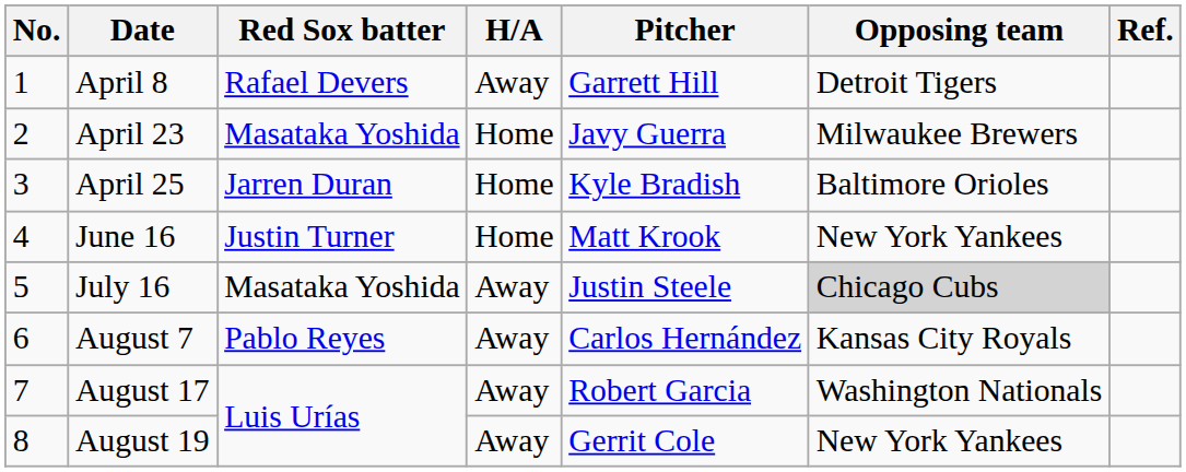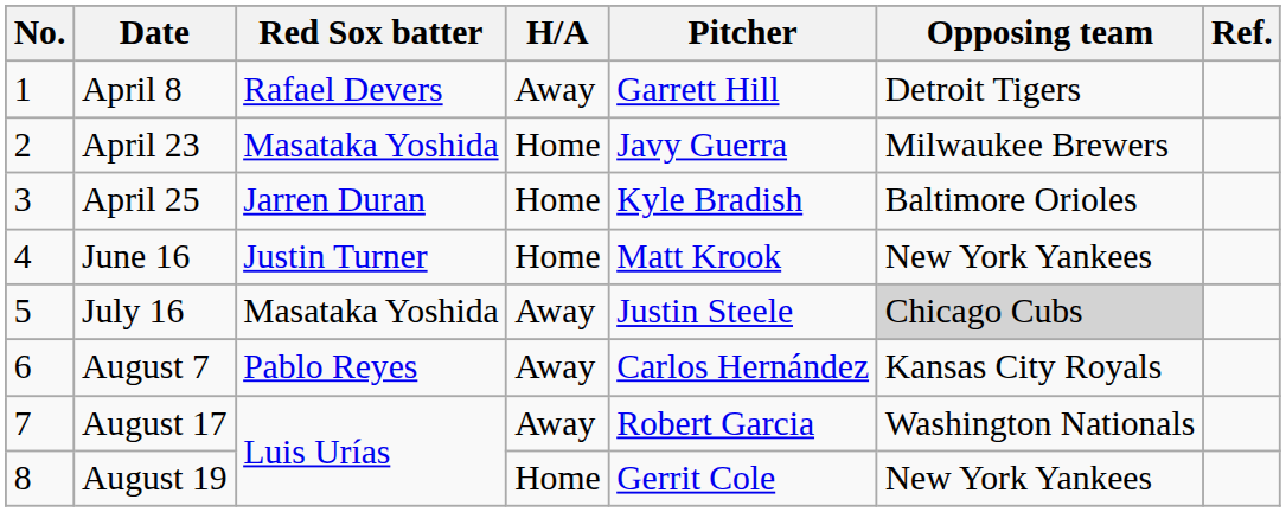 <table class="wikitable">
 <tr>
 <th>No.</th>
 <th>Date</th>
 <th>Red Sox batter</th>
 <th>H/A</th>
 <th>Pitcher</th>
 <th>Opposing team</th>
 <th>Ref.</th>
 </tr>
 <tr>
 <td>1</td>
 <td>April 8</td>
 <td><a href='#'>Rafael Devers</a></td>
 <td>Away</td>
 <td><a href='#'>Garrett Hill</a></td>
 <td>Detroit Tigers</td>
 <td></td>
 </tr>
 <tr>
 <td>2</td>
 <td>April 23</td>
 <td><a href='#'>Masataka Yoshida</a></td>
 <td>Home</td>
 <td><a href='#'>Javy Guerra</a></td>
 <td>Milwaukee Brewers</td>
 <td></td>
 </tr>
 <tr>
 <td>3</td>
 <td>April 25</td>
 <td><a href='#'>Jarren Duran</a></td>
 <td>Home</td>
 <td><a href='#'>Kyle Bradish</a></td>
 <td>Baltimore Orioles</td>
 <td></td>
 </tr>
 <tr>
 <td>4</td>
 <td>June 16</td>
 <td><a href='#'>Justin Turner</a></td>
 <td>Home</td>
 <td><a href='#'>Matt Krook</a></td>
 <td>New York Yankees</td>
 <td></td>
 </tr>
 <tr>
 <td>5</td>
 <td>July 16</td>
 <td>Masataka Yoshida</td>
 <td>Away</td>
 <td><a href='#'>Justin Steele</a></td>
 <td style="background: lightgrey;">Chicago Cubs</td>
 <td></td>
 </tr>
 <tr>
 <td>6</td>
 <td>August 7</td>
 <td><a href='#'>Pablo Reyes</a></td>
 <td>Away</td>
 <td><a href='#'>Carlos Hernández</a></td>
 <td>Kansas City Royals</td>
 <td></td>
 </tr>
 <tr>
 <td>7</td>
 <td>August 17</td>
 <td rowspan=2><a href='#'>Luis Urías</a></td>
 <td>Away</td>
 <td><a href='#'>Robert Garcia</a></td>
 <td>Washington Nationals</td>
 <td></td>
 </tr>
 <tr>
 <td>8</td>
 <td>August 19</td>
-<td>Away</td>
+<td>Home</td>
 <td><a href='#'>Gerrit Cole</a></td>
 <td>New York Yankees</td>
 <td></td>
 </tr>
 </table>
